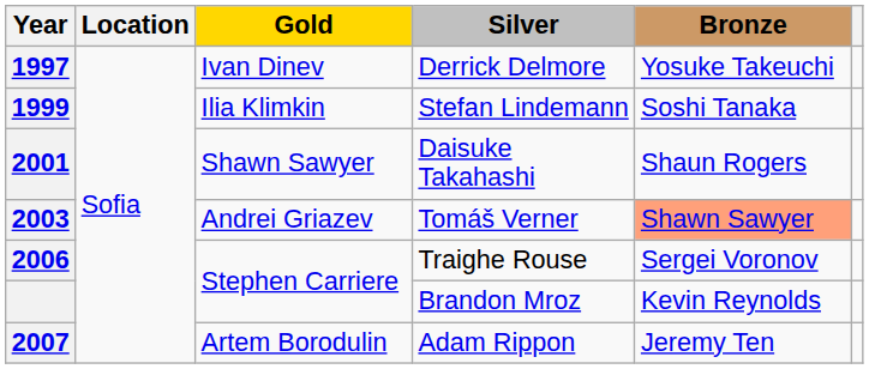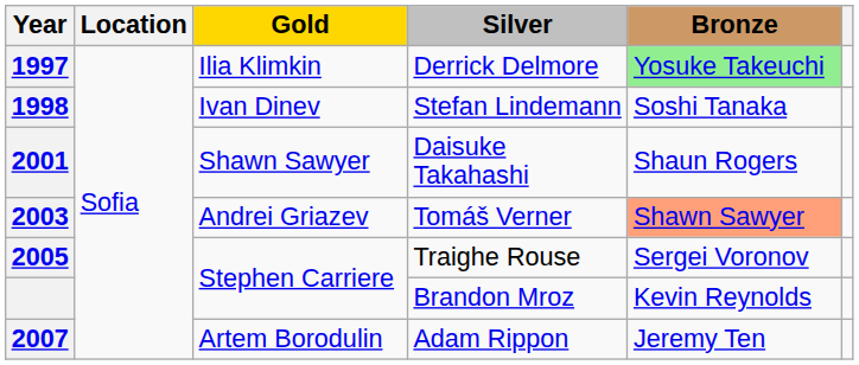 <table class="wikitable unsortable" style="text-align:left; width:85%">
 <tr>
 <th scope="col" style="text-align:center">Year</th>
 <th scope="col" style="text-align:center">Location</th>
 <td scope="col" style="text-align:center; width:30%; background:gold"><strong>Gold</strong></td>
 <td scope="col" style="text-align:center; width:30%; background:silver"><strong>Silver</strong></td>
 <td scope="col" style="text-align:center; width:30%; background:#c96"><strong>Bronze</strong></td>
 <th scope="col" style="text-align:center"></th>
 </tr>
 <tr>
 <th scope="row" style="text-align:left"><a href='#'>1997</a></th>
 <td rowspan="7"><a href='#'>Sofia</a></td>
-<td> <a href='#'>Ivan Dinev</a></td>
+<td> <a href='#'>Ilia Klimkin</a></td>
 <td> <a href='#'>Derrick Delmore</a></td>
-<td> <a href='#'>Yosuke Takeuchi</a></td>
+<td style="background: lightgreen;"> <a href='#'>Yosuke Takeuchi</a></td>
 <td></td>
 </tr>
 <tr>
-<th scope="row" style="text-align:left"><a href='#'>1999</a></th>
-<td> <a href='#'>Ilia Klimkin</a></td>
+<th scope="row" style="text-align:left"><a href='#'>1998</a></th>
+<td> <a href='#'>Ivan Dinev</a></td>
 <td> <a href='#'>Stefan Lindemann</a></td>
 <td> <a href='#'>Soshi Tanaka</a></td>
 <td></td>
 </tr>
 <tr>
 <th scope="row" style="text-align:left"><a href='#'>2001</a></th>
 <td> <a href='#'>Shawn Sawyer</a></td>
 <td> <a href='#'>Daisuke Takahashi</a></td>
 <td> <a href='#'>Shaun Rogers</a></td>
 <td></td>
 </tr>
 <tr>
 <th scope="row" style="text-align:left"><a href='#'>2003</a></th>
 <td> <a href='#'>Andrei Griazev</a></td>
 <td> <a href='#'>Tomáš Verner</a></td>
 <td style="background: lightsalmon;"> <a href='#'>Shawn Sawyer</a></td>
 <td></td>
 </tr>
 <tr>
-<th scope="row" style="text-align:left"><a href='#'>2006</a></th>
+<th scope="row" style="text-align:left"><a href='#'>2005</a></th>
 <td rowspan="2"> <a href='#'>Stephen Carriere</a></td>
 <td> Traighe Rouse</td>
 <td> <a href='#'>Sergei Voronov</a></td>
 <td></td>
 </tr>
 <tr>
 <th scope="row" style="text-align:left"></th>
 <td> <a href='#'>Brandon Mroz</a></td>
 <td> <a href='#'>Kevin Reynolds</a></td>
 <td></td>
 </tr>
 <tr>
 <th scope="row" style="text-align:left"><a href='#'>2007</a></th>
 <td> <a href='#'>Artem Borodulin</a></td>
 <td> <a href='#'>Adam Rippon</a></td>
 <td> <a href='#'>Jeremy Ten</a></td>
 <td></td>
 </tr>
 </table>
